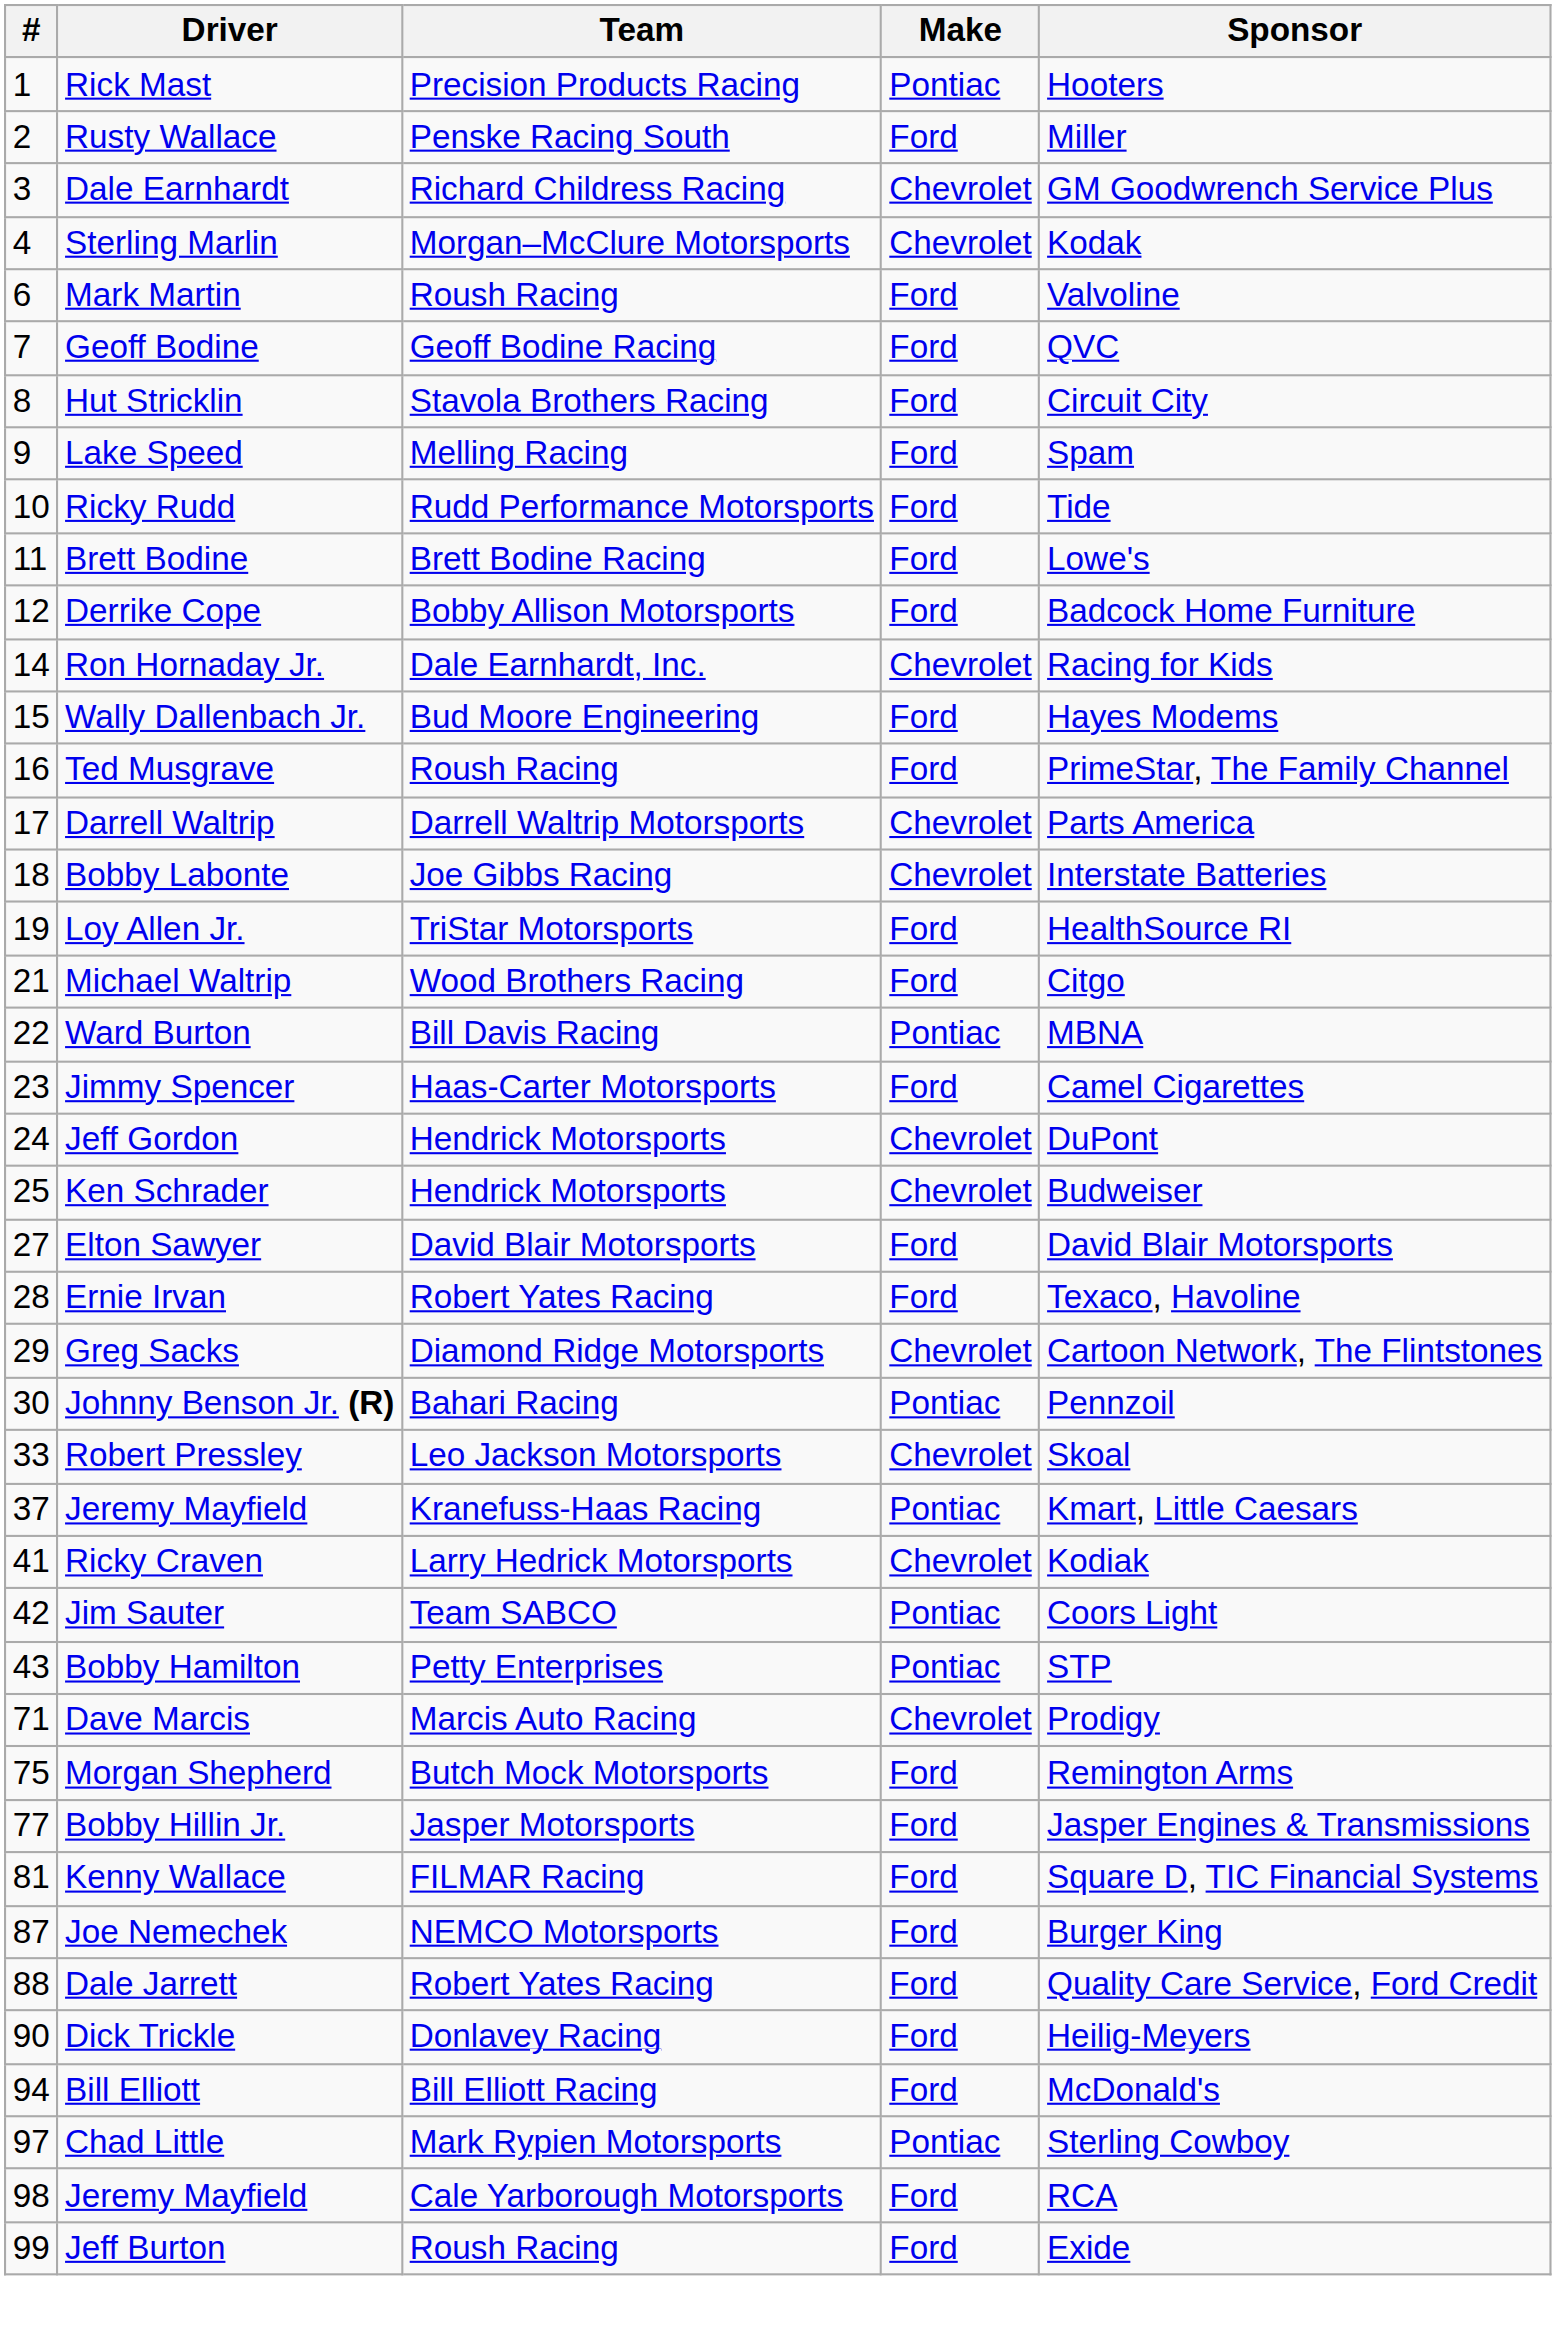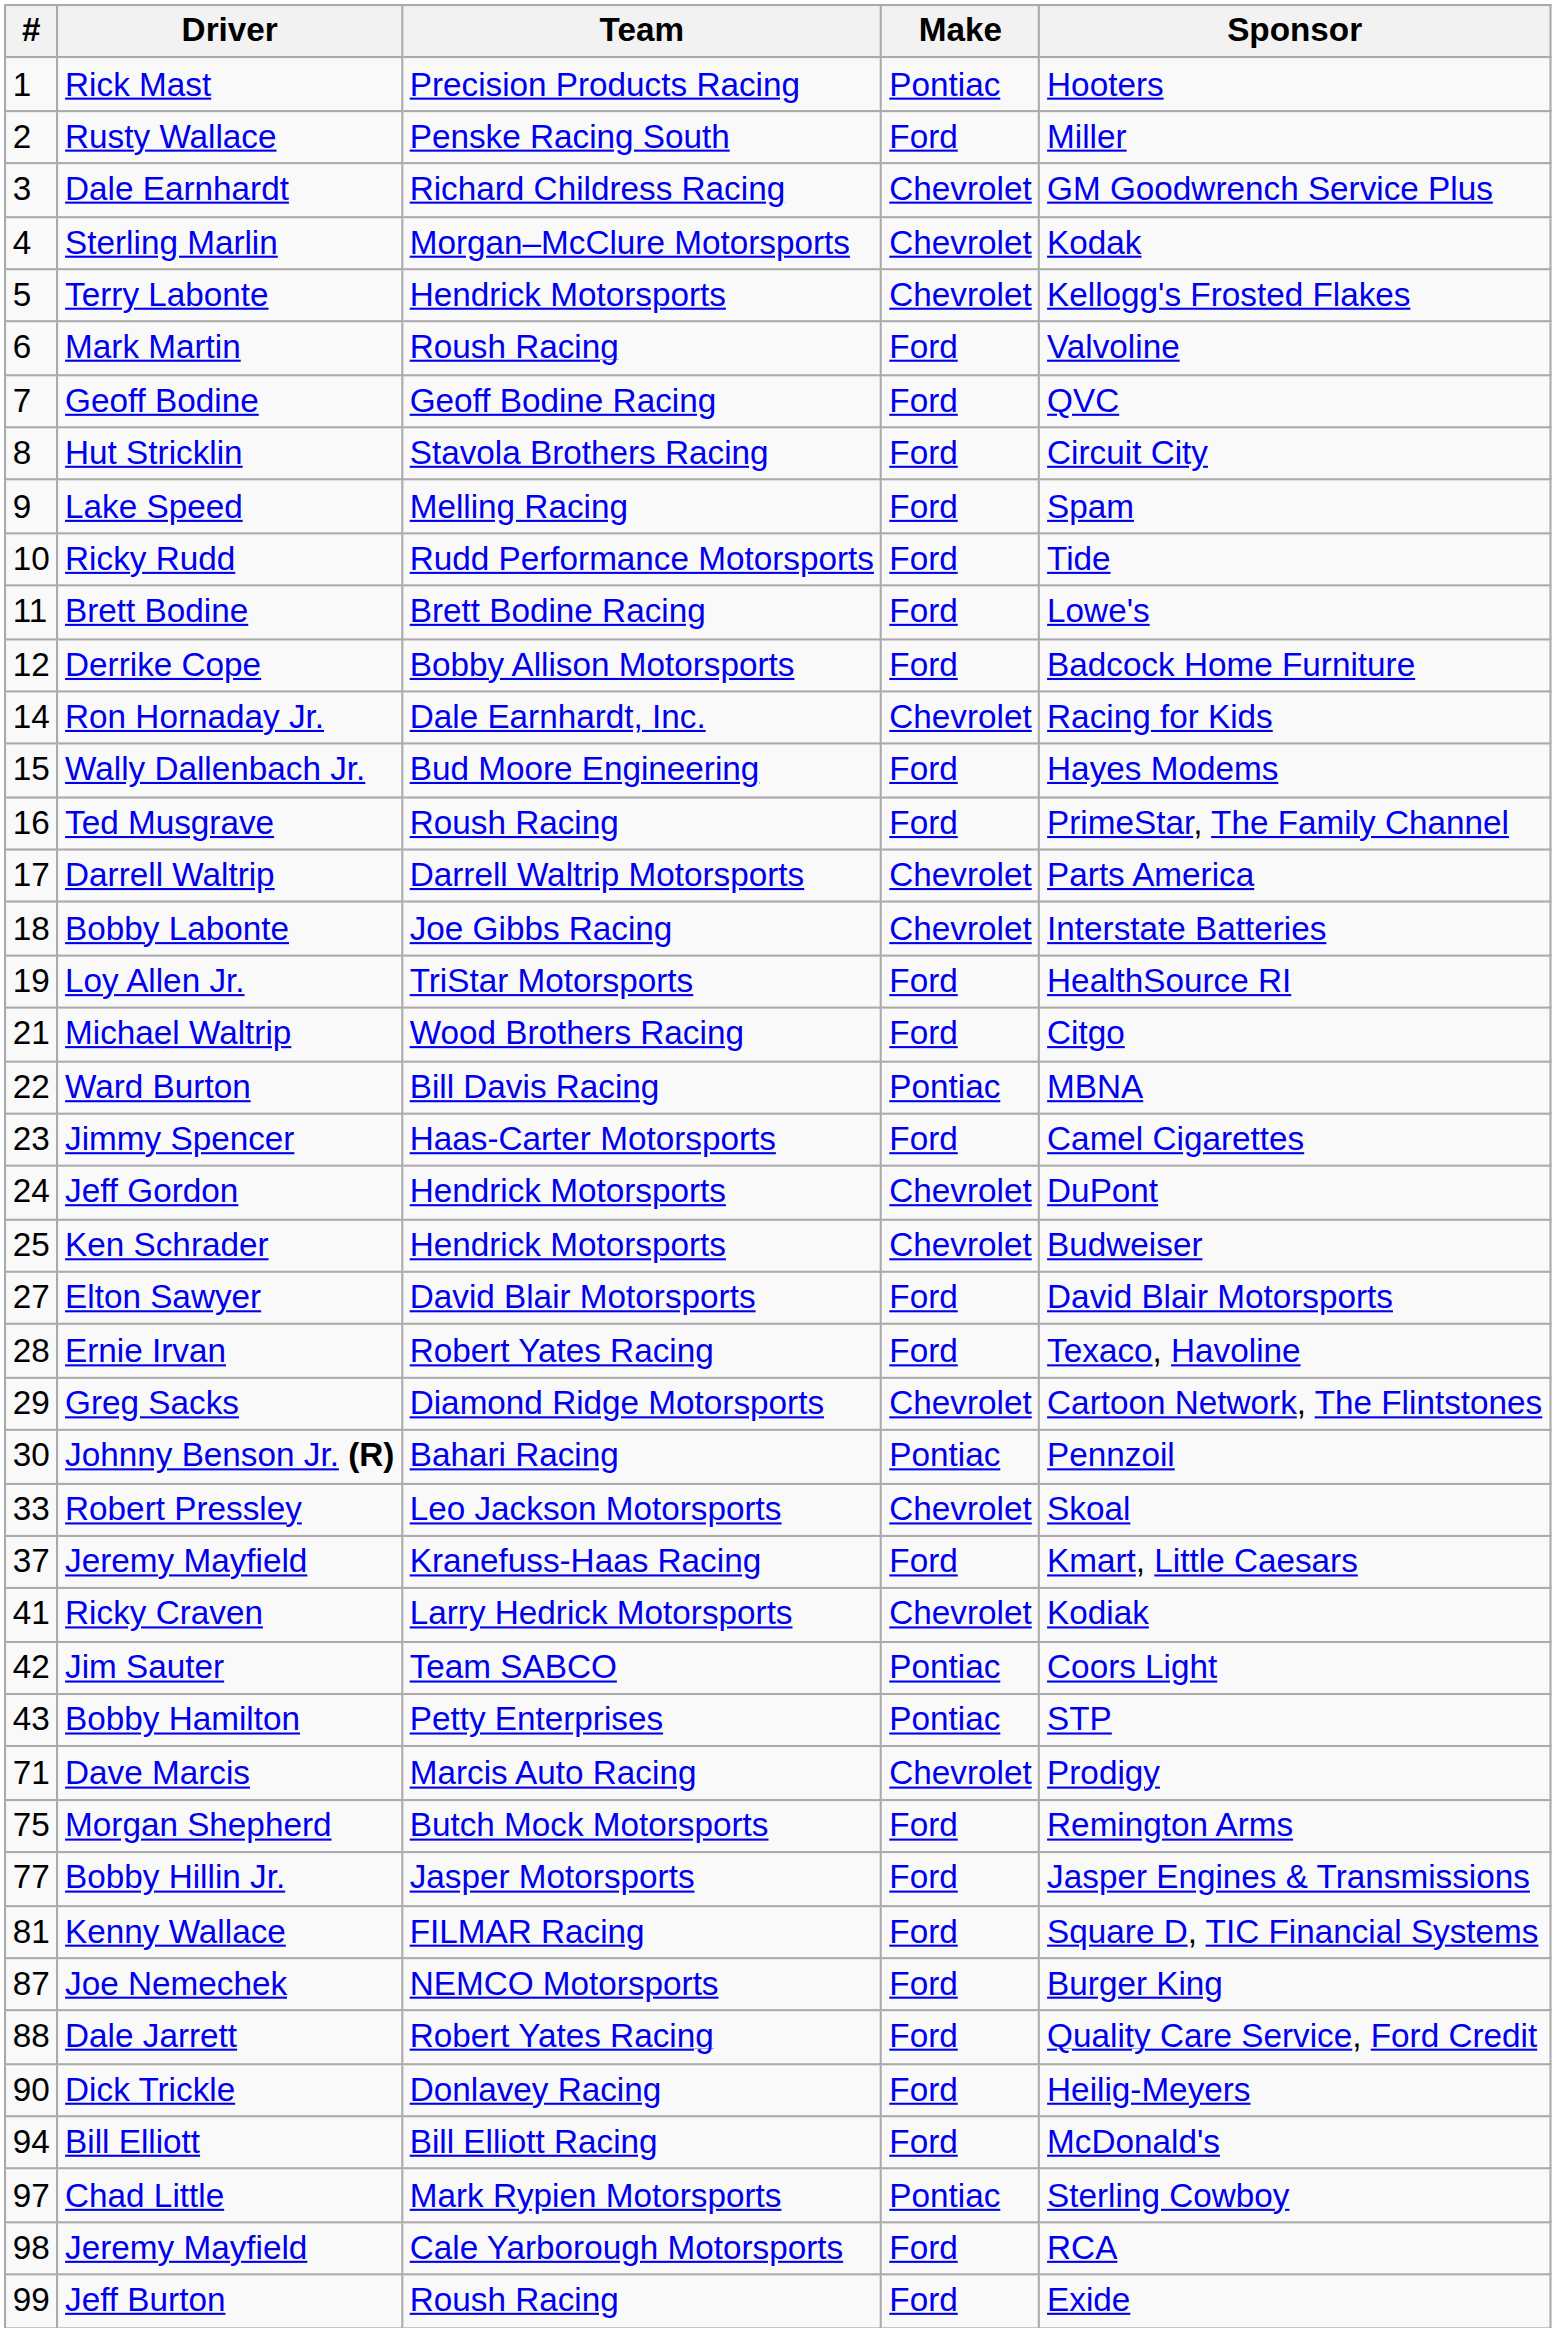 <table class="wikitable">
 <tr>
 <th>#</th>
 <th>Driver</th>
 <th>Team</th>
 <th>Make</th>
 <th>Sponsor</th>
 </tr>
 <tr>
 <td>1</td>
 <td><a href='#'>Rick Mast</a></td>
 <td><a href='#'>Precision Products Racing</a></td>
 <td><a href='#'>Pontiac</a></td>
 <td><a href='#'>Hooters</a></td>
 </tr>
 <tr>
 <td>2</td>
 <td><a href='#'>Rusty Wallace</a></td>
 <td><a href='#'>Penske Racing South</a></td>
 <td><a href='#'>Ford</a></td>
 <td><a href='#'>Miller</a></td>
 </tr>
 <tr>
 <td>3</td>
 <td><a href='#'>Dale Earnhardt</a></td>
 <td><a href='#'>Richard Childress Racing</a></td>
 <td><a href='#'>Chevrolet</a></td>
 <td><a href='#'>GM Goodwrench Service Plus</a></td>
 </tr>
 <tr>
 <td>4</td>
 <td><a href='#'>Sterling Marlin</a></td>
 <td><a href='#'>Morgan–McClure Motorsports</a></td>
 <td><a href='#'>Chevrolet</a></td>
 <td><a href='#'>Kodak</a></td>
+</tr>
+<tr>
+<td>5</td>
+<td><a href='#'>Terry Labonte</a></td>
+<td><a href='#'>Hendrick Motorsports</a></td>
+<td><a href='#'>Chevrolet</a></td>
+<td><a href='#'>Kellogg's Frosted Flakes</a></td>
 </tr>
 <tr>
 <td>6</td>
 <td><a href='#'>Mark Martin</a></td>
 <td><a href='#'>Roush Racing</a></td>
 <td><a href='#'>Ford</a></td>
 <td><a href='#'>Valvoline</a></td>
 </tr>
 <tr>
 <td>7</td>
 <td><a href='#'>Geoff Bodine</a></td>
 <td><a href='#'>Geoff Bodine Racing</a></td>
 <td><a href='#'>Ford</a></td>
 <td><a href='#'>QVC</a></td>
 </tr>
 <tr>
 <td>8</td>
 <td><a href='#'>Hut Stricklin</a></td>
 <td><a href='#'>Stavola Brothers Racing</a></td>
 <td><a href='#'>Ford</a></td>
 <td><a href='#'>Circuit City</a></td>
 </tr>
 <tr>
 <td>9</td>
 <td><a href='#'>Lake Speed</a></td>
 <td><a href='#'>Melling Racing</a></td>
 <td><a href='#'>Ford</a></td>
 <td><a href='#'>Spam</a></td>
 </tr>
 <tr>
 <td>10</td>
 <td><a href='#'>Ricky Rudd</a></td>
 <td><a href='#'>Rudd Performance Motorsports</a></td>
 <td><a href='#'>Ford</a></td>
 <td><a href='#'>Tide</a></td>
 </tr>
 <tr>
 <td>11</td>
 <td><a href='#'>Brett Bodine</a></td>
 <td><a href='#'>Brett Bodine Racing</a></td>
 <td><a href='#'>Ford</a></td>
 <td><a href='#'>Lowe's</a></td>
 </tr>
 <tr>
 <td>12</td>
 <td><a href='#'>Derrike Cope</a></td>
 <td><a href='#'>Bobby Allison Motorsports</a></td>
 <td><a href='#'>Ford</a></td>
 <td><a href='#'>Badcock Home Furniture</a></td>
 </tr>
 <tr>
 <td>14</td>
 <td><a href='#'>Ron Hornaday Jr.</a></td>
 <td><a href='#'>Dale Earnhardt, Inc.</a></td>
 <td><a href='#'>Chevrolet</a></td>
 <td><a href='#'>Racing for Kids</a></td>
 </tr>
 <tr>
 <td>15</td>
 <td><a href='#'>Wally Dallenbach Jr.</a></td>
 <td><a href='#'>Bud Moore Engineering</a></td>
 <td><a href='#'>Ford</a></td>
 <td><a href='#'>Hayes Modems</a></td>
 </tr>
 <tr>
 <td>16</td>
 <td><a href='#'>Ted Musgrave</a></td>
 <td><a href='#'>Roush Racing</a></td>
 <td><a href='#'>Ford</a></td>
 <td><a href='#'>PrimeStar</a>, <a href='#'>The Family Channel</a></td>
 </tr>
 <tr>
 <td>17</td>
 <td><a href='#'>Darrell Waltrip</a></td>
 <td><a href='#'>Darrell Waltrip Motorsports</a></td>
 <td><a href='#'>Chevrolet</a></td>
 <td><a href='#'>Parts America</a></td>
 </tr>
 <tr>
 <td>18</td>
 <td><a href='#'>Bobby Labonte</a></td>
 <td><a href='#'>Joe Gibbs Racing</a></td>
 <td><a href='#'>Chevrolet</a></td>
 <td><a href='#'>Interstate Batteries</a></td>
 </tr>
 <tr>
 <td>19</td>
 <td><a href='#'>Loy Allen Jr.</a></td>
 <td><a href='#'>TriStar Motorsports</a></td>
 <td><a href='#'>Ford</a></td>
 <td><a href='#'>HealthSource RI</a></td>
 </tr>
 <tr>
 <td>21</td>
 <td><a href='#'>Michael Waltrip</a></td>
 <td><a href='#'>Wood Brothers Racing</a></td>
 <td><a href='#'>Ford</a></td>
 <td><a href='#'>Citgo</a></td>
 </tr>
 <tr>
 <td>22</td>
 <td><a href='#'>Ward Burton</a></td>
 <td><a href='#'>Bill Davis Racing</a></td>
 <td><a href='#'>Pontiac</a></td>
 <td><a href='#'>MBNA</a></td>
 </tr>
 <tr>
 <td>23</td>
 <td><a href='#'>Jimmy Spencer</a></td>
 <td><a href='#'>Haas-Carter Motorsports</a></td>
 <td><a href='#'>Ford</a></td>
 <td><a href='#'>Camel Cigarettes</a></td>
 </tr>
 <tr>
 <td>24</td>
 <td><a href='#'>Jeff Gordon</a></td>
 <td><a href='#'>Hendrick Motorsports</a></td>
 <td><a href='#'>Chevrolet</a></td>
 <td><a href='#'>DuPont</a></td>
 </tr>
 <tr>
 <td>25</td>
 <td><a href='#'>Ken Schrader</a></td>
 <td><a href='#'>Hendrick Motorsports</a></td>
 <td><a href='#'>Chevrolet</a></td>
 <td><a href='#'>Budweiser</a></td>
 </tr>
 <tr>
 <td>27</td>
 <td><a href='#'>Elton Sawyer</a></td>
 <td><a href='#'>David Blair Motorsports</a></td>
 <td><a href='#'>Ford</a></td>
 <td><a href='#'>David Blair Motorsports</a></td>
 </tr>
 <tr>
 <td>28</td>
 <td><a href='#'>Ernie Irvan</a></td>
 <td><a href='#'>Robert Yates Racing</a></td>
 <td><a href='#'>Ford</a></td>
 <td><a href='#'>Texaco</a>, <a href='#'>Havoline</a></td>
 </tr>
 <tr>
 <td>29</td>
 <td><a href='#'>Greg Sacks</a></td>
 <td><a href='#'>Diamond Ridge Motorsports</a></td>
 <td><a href='#'>Chevrolet</a></td>
 <td><a href='#'>Cartoon Network</a>, <a href='#'>The Flintstones</a></td>
 </tr>
 <tr>
 <td>30</td>
 <td><a href='#'>Johnny Benson Jr.</a> <strong>(R)</strong></td>
 <td><a href='#'>Bahari Racing</a></td>
 <td><a href='#'>Pontiac</a></td>
 <td><a href='#'>Pennzoil</a></td>
 </tr>
 <tr>
 <td>33</td>
 <td><a href='#'>Robert Pressley</a></td>
 <td><a href='#'>Leo Jackson Motorsports</a></td>
 <td><a href='#'>Chevrolet</a></td>
 <td><a href='#'>Skoal</a></td>
 </tr>
 <tr>
 <td>37</td>
 <td><a href='#'>Jeremy Mayfield</a></td>
 <td><a href='#'>Kranefuss-Haas Racing</a></td>
-<td><a href='#'>Pontiac</a></td>
+<td><a href='#'>Ford</a></td>
 <td><a href='#'>Kmart</a>, <a href='#'>Little Caesars</a></td>
 </tr>
 <tr>
 <td>41</td>
 <td><a href='#'>Ricky Craven</a></td>
 <td><a href='#'>Larry Hedrick Motorsports</a></td>
 <td><a href='#'>Chevrolet</a></td>
 <td><a href='#'>Kodiak</a></td>
 </tr>
 <tr>
 <td>42</td>
 <td><a href='#'>Jim Sauter</a></td>
 <td><a href='#'>Team SABCO</a></td>
 <td><a href='#'>Pontiac</a></td>
 <td><a href='#'>Coors Light</a></td>
 </tr>
 <tr>
 <td>43</td>
 <td><a href='#'>Bobby Hamilton</a></td>
 <td><a href='#'>Petty Enterprises</a></td>
 <td><a href='#'>Pontiac</a></td>
 <td><a href='#'>STP</a></td>
 </tr>
 <tr>
 <td>71</td>
 <td><a href='#'>Dave Marcis</a></td>
 <td><a href='#'>Marcis Auto Racing</a></td>
 <td><a href='#'>Chevrolet</a></td>
 <td><a href='#'>Prodigy</a></td>
 </tr>
 <tr>
 <td>75</td>
 <td><a href='#'>Morgan Shepherd</a></td>
 <td><a href='#'>Butch Mock Motorsports</a></td>
 <td><a href='#'>Ford</a></td>
 <td><a href='#'>Remington Arms</a></td>
 </tr>
 <tr>
 <td>77</td>
 <td><a href='#'>Bobby Hillin Jr.</a></td>
 <td><a href='#'>Jasper Motorsports</a></td>
 <td><a href='#'>Ford</a></td>
 <td><a href='#'>Jasper Engines & Transmissions</a></td>
 </tr>
 <tr>
 <td>81</td>
 <td><a href='#'>Kenny Wallace</a></td>
 <td><a href='#'>FILMAR Racing</a></td>
 <td><a href='#'>Ford</a></td>
 <td><a href='#'>Square D</a>, <a href='#'>TIC Financial Systems</a></td>
 </tr>
 <tr>
 <td>87</td>
 <td><a href='#'>Joe Nemechek</a></td>
 <td><a href='#'>NEMCO Motorsports</a></td>
 <td><a href='#'>Ford</a></td>
 <td><a href='#'>Burger King</a></td>
 </tr>
 <tr>
 <td>88</td>
 <td><a href='#'>Dale Jarrett</a></td>
 <td><a href='#'>Robert Yates Racing</a></td>
 <td><a href='#'>Ford</a></td>
 <td><a href='#'>Quality Care Service</a>, <a href='#'>Ford Credit</a></td>
 </tr>
 <tr>
 <td>90</td>
 <td><a href='#'>Dick Trickle</a></td>
 <td><a href='#'>Donlavey Racing</a></td>
 <td><a href='#'>Ford</a></td>
 <td><a href='#'>Heilig-Meyers</a></td>
 </tr>
 <tr>
 <td>94</td>
 <td><a href='#'>Bill Elliott</a></td>
 <td><a href='#'>Bill Elliott Racing</a></td>
 <td><a href='#'>Ford</a></td>
 <td><a href='#'>McDonald's</a></td>
 </tr>
 <tr>
 <td>97</td>
 <td><a href='#'>Chad Little</a></td>
 <td><a href='#'>Mark Rypien Motorsports</a></td>
 <td><a href='#'>Pontiac</a></td>
 <td><a href='#'>Sterling Cowboy</a></td>
 </tr>
 <tr>
 <td>98</td>
 <td><a href='#'>Jeremy Mayfield</a></td>
 <td><a href='#'>Cale Yarborough Motorsports</a></td>
 <td><a href='#'>Ford</a></td>
 <td><a href='#'>RCA</a></td>
 </tr>
 <tr>
 <td>99</td>
 <td><a href='#'>Jeff Burton</a></td>
 <td><a href='#'>Roush Racing</a></td>
 <td><a href='#'>Ford</a></td>
 <td><a href='#'>Exide</a></td>
 </tr>
 </table>
